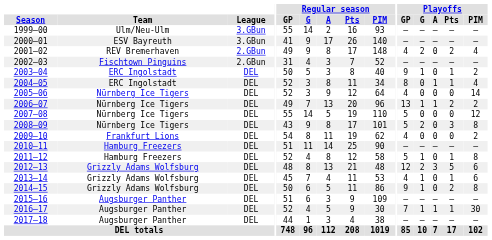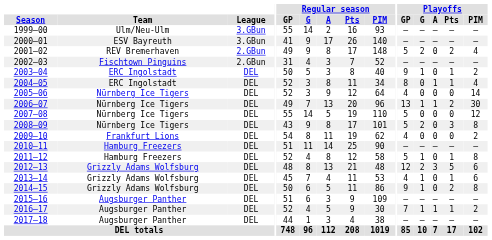 <table border="0" cellpadding="1" cellspacing="0" style="text-align:center; width:60em">
 <tr bgcolor="#e0e0e0">
 <th colspan="3" bgcolor="#ffffff"></th>
 <th rowspan="99" bgcolor="#ffffff"></th>
 <th colspan="5"><a href='#'>Regular season</a></th>
 <th rowspan="99" bgcolor="#ffffff"></th>
 <th colspan="5"><a href='#'>Playoffs</a></th>
 </tr>
 <tr bgcolor="#e0e0e0">
 <th><a href='#'>Season</a></th>
 <th>Team</th>
 <th>League</th>
 <th>GP</th>
 <th><a href='#'>G</a></th>
 <th><a href='#'>A</a></th>
 <th><a href='#'>Pts</a></th>
 <th><a href='#'>PIM</a></th>
 <th>GP</th>
 <th>G</th>
 <th>A</th>
 <th>Pts</th>
 <th>PIM</th>
 </tr>
 <tr ALIGN="center">
 <td>1999–00</td>
 <td>Ulm/Neu-Ulm</td>
 <td><a href='#'>3.GBun</a></td>
 <td>55</td>
 <td>14</td>
 <td>2</td>
 <td>16</td>
 <td>93</td>
 <td>—</td>
 <td>—</td>
 <td>—</td>
 <td>—</td>
 <td>—</td>
 </tr>
 <tr ALIGN="center" bgcolor="#f0f0f0">
 <td>2000–01</td>
 <td>ESV Bayreuth</td>
 <td>3.GBun</td>
 <td>41</td>
 <td>9</td>
 <td>17</td>
 <td>26</td>
 <td>140</td>
 <td>—</td>
 <td>—</td>
 <td>—</td>
 <td>—</td>
 <td>—</td>
 </tr>
 <tr ALIGN="center">
 <td>2001–02</td>
 <td>REV Bremerhaven</td>
 <td><a href='#'>2.GBun</a></td>
 <td>49</td>
 <td>9</td>
 <td>8</td>
 <td>17</td>
 <td>148</td>
-<td>4</td>
+<td>5</td>
 <td>2</td>
 <td>0</td>
 <td>2</td>
 <td>4</td>
 </tr>
 <tr ALIGN="center" bgcolor="#f0f0f0">
 <td>2002–03</td>
 <td><a href='#'>Fischtown Pinguins</a></td>
 <td>2.GBun</td>
 <td>31</td>
 <td>4</td>
 <td>3</td>
 <td>7</td>
 <td>52</td>
 <td>—</td>
 <td>—</td>
 <td>—</td>
 <td>—</td>
 <td>—</td>
 </tr>
 <tr ALIGN="center">
 <td><a href='#'>2003–04</a></td>
 <td><a href='#'>ERC Ingolstadt</a></td>
 <td><a href='#'>DEL</a></td>
 <td>50</td>
 <td>5</td>
 <td>3</td>
 <td>8</td>
 <td>40</td>
 <td>9</td>
 <td>1</td>
 <td>0</td>
 <td>1</td>
 <td>2</td>
 </tr>
 <tr ALIGN="center" bgcolor="#f0f0f0">
 <td><a href='#'>2004–05</a></td>
 <td>ERC Ingolstadt</td>
 <td>DEL</td>
 <td>52</td>
 <td>3</td>
 <td>8</td>
 <td>11</td>
 <td>34</td>
 <td>8</td>
 <td>0</td>
 <td>1</td>
 <td>1</td>
 <td>4</td>
 </tr>
 <tr ALIGN="center">
 <td><a href='#'>2005–06</a></td>
 <td><a href='#'>Nürnberg Ice Tigers</a></td>
 <td>DEL</td>
 <td>52</td>
 <td>3</td>
 <td>9</td>
 <td>12</td>
 <td>64</td>
 <td>4</td>
 <td>0</td>
 <td>0</td>
 <td>0</td>
 <td>14</td>
 </tr>
 <tr ALIGN="center" bgcolor="#f0f0f0">
 <td><a href='#'>2006–07</a></td>
 <td>Nürnberg Ice Tigers</td>
 <td>DEL</td>
 <td>49</td>
 <td>7</td>
 <td>13</td>
 <td>20</td>
 <td>96</td>
 <td>13</td>
 <td>1</td>
 <td>1</td>
 <td>2</td>
-<td>2</td>
+<td>30</td>
 </tr>
 <tr ALIGN="center">
 <td><a href='#'>2007–08</a></td>
 <td>Nürnberg Ice Tigers</td>
 <td>DEL</td>
 <td>55</td>
 <td>14</td>
 <td>5</td>
 <td>19</td>
 <td>110</td>
 <td>5</td>
 <td>0</td>
 <td>0</td>
 <td>0</td>
 <td>12</td>
 </tr>
 <tr ALIGN="center" bgcolor="#f0f0f0">
 <td><a href='#'>2008–09</a></td>
 <td>Nürnberg Ice Tigers</td>
 <td>DEL</td>
 <td>43</td>
 <td>9</td>
 <td>8</td>
 <td>17</td>
 <td>101</td>
 <td>5</td>
 <td>2</td>
 <td>0</td>
 <td>3</td>
 <td>8</td>
 </tr>
 <tr ALIGN="center">
 <td><a href='#'>2009–10</a></td>
 <td><a href='#'>Frankfurt Lions</a></td>
 <td>DEL</td>
 <td>54</td>
 <td>8</td>
 <td>11</td>
 <td>19</td>
 <td>62</td>
 <td>4</td>
 <td>0</td>
 <td>0</td>
 <td>0</td>
 <td>2</td>
 </tr>
 <tr ALIGN="center" bgcolor="#f0f0f0">
 <td><a href='#'>2010–11</a></td>
 <td><a href='#'>Hamburg Freezers</a></td>
 <td>DEL</td>
 <td>51</td>
 <td>11</td>
 <td>14</td>
 <td>25</td>
 <td>90</td>
 <td>—</td>
 <td>—</td>
 <td>—</td>
 <td>—</td>
 <td>—</td>
 </tr>
 <tr ALIGN="center">
 <td><a href='#'>2011–12</a></td>
 <td>Hamburg Freezers</td>
 <td>DEL</td>
 <td>52</td>
 <td>4</td>
 <td>8</td>
 <td>12</td>
 <td>58</td>
 <td>5</td>
 <td>1</td>
 <td>0</td>
 <td>1</td>
 <td>8</td>
 </tr>
 <tr ALIGN="center" bgcolor="#f0f0f0">
 <td><a href='#'>2012–13</a></td>
 <td><a href='#'>Grizzly Adams Wolfsburg</a></td>
 <td>DEL</td>
 <td>48</td>
 <td>8</td>
 <td>13</td>
 <td>21</td>
 <td>48</td>
 <td>12</td>
 <td>2</td>
 <td>3</td>
 <td>5</td>
 <td>6</td>
 </tr>
 <tr ALIGN="center">
 <td><a href='#'>2013–14</a></td>
 <td>Grizzly Adams Wolfsburg</td>
 <td>DEL</td>
 <td>45</td>
 <td>7</td>
 <td>4</td>
 <td>11</td>
 <td>53</td>
 <td>4</td>
 <td>1</td>
 <td>0</td>
 <td>1</td>
 <td>6</td>
 </tr>
 <tr ALIGN="center" bgcolor="#f0f0f0">
 <td><a href='#'>2014–15</a></td>
 <td>Grizzly Adams Wolfsburg</td>
 <td>DEL</td>
 <td>50</td>
 <td>6</td>
 <td>5</td>
 <td>11</td>
 <td>86</td>
 <td>9</td>
 <td>1</td>
 <td>0</td>
 <td>2</td>
 <td>8</td>
 </tr>
 <tr ALIGN="center">
 <td><a href='#'>2015–16</a></td>
 <td><a href='#'>Augsburger Panther</a></td>
 <td>DEL</td>
 <td>51</td>
 <td>6</td>
 <td>3</td>
 <td>9</td>
 <td>109</td>
 <td>—</td>
 <td>—</td>
 <td>—</td>
 <td>—</td>
 <td>—</td>
 </tr>
 <tr ALIGN="center" bgcolor="#f0f0f0">
 <td><a href='#'>2016–17</a></td>
 <td>Augsburger Panther</td>
 <td>DEL</td>
 <td>52</td>
 <td>4</td>
 <td>5</td>
 <td>9</td>
 <td>30</td>
 <td>7</td>
 <td>1</td>
 <td>1</td>
 <td>1</td>
-<td>30</td>
+<td>2</td>
 </tr>
 <tr ALIGN="center">
 <td><a href='#'>2017–18</a></td>
 <td>Augsburger Panther</td>
 <td>DEL</td>
 <td>44</td>
 <td>1</td>
 <td>3</td>
 <td>4</td>
 <td>38</td>
 <td>—</td>
 <td>—</td>
 <td>—</td>
 <td>—</td>
 <td>—</td>
 </tr>
 <tr bgcolor="#e0e0e0">
 <th colspan="3">DEL totals</th>
 <th>748</th>
 <th>96</th>
 <th>112</th>
 <th>208</th>
 <th>1019</th>
 <th>85</th>
 <th>10</th>
 <th>7</th>
 <th>17</th>
 <th>102</th>
 </tr>
 </table>
